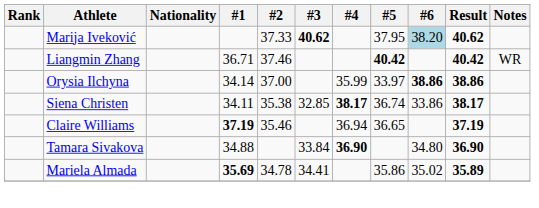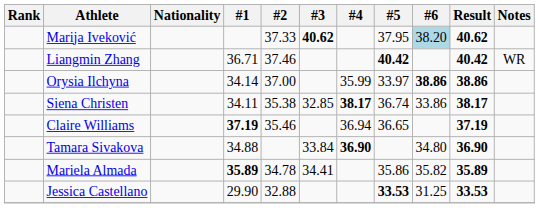 <table class="wikitable sortable" style="text-align:center">
 <tr>
 <th>Rank</th>
 <th>Athlete</th>
 <th>Nationality</th>
 <th>#1</th>
 <th>#2</th>
 <th>#3</th>
 <th>#4</th>
 <th>#5</th>
 <th>#6</th>
 <th>Result</th>
 <th>Notes</th>
 </tr>
 <tr>
 <td></td>
 <td align=left><a href='#'>Marija Iveković</a></td>
 <td align=left></td>
 <td></td>
 <td>37.33</td>
 <td><strong>40.62</strong></td>
 <td></td>
 <td>37.95</td>
 <td style="background: lightblue;">38.20</td>
 <td><strong>40.62</strong></td>
 <td></td>
 </tr>
 <tr>
 <td></td>
 <td align=left><a href='#'>Liangmin Zhang</a></td>
 <td align=left></td>
 <td>36.71</td>
 <td>37.46</td>
 <td></td>
 <td></td>
 <td><strong>40.42</strong></td>
 <td></td>
 <td><strong>40.42</strong></td>
 <td>WR</td>
 </tr>
 <tr>
 <td></td>
 <td align=left><a href='#'>Orysia Ilchyna</a></td>
 <td align=left></td>
 <td>34.14</td>
 <td>37.00</td>
 <td></td>
 <td>35.99</td>
 <td>33.97</td>
 <td><strong>38.86</strong></td>
 <td><strong>38.86</strong></td>
 <td></td>
 </tr>
 <tr>
 <td></td>
 <td align=left><a href='#'>Siena Christen</a></td>
 <td align=left></td>
 <td>34.11</td>
 <td>35.38</td>
 <td>32.85</td>
 <td><strong>38.17</strong></td>
 <td>36.74</td>
 <td>33.86</td>
 <td><strong>38.17</strong></td>
 <td></td>
 </tr>
 <tr>
 <td></td>
 <td align=left><a href='#'>Claire Williams</a></td>
 <td align=left></td>
 <td><strong>37.19</strong></td>
 <td>35.46</td>
 <td></td>
 <td>36.94</td>
 <td>36.65</td>
 <td></td>
 <td><strong>37.19</strong></td>
 <td></td>
 </tr>
 <tr>
 <td></td>
 <td align=left><a href='#'>Tamara Sivakova</a></td>
 <td align=left></td>
 <td>34.88</td>
 <td></td>
 <td>33.84</td>
 <td><strong>36.90</strong></td>
 <td></td>
 <td>34.80</td>
 <td><strong>36.90</strong></td>
 <td></td>
 </tr>
 <tr>
 <td></td>
 <td align=left><a href='#'>Mariela Almada</a></td>
 <td align=left></td>
-<td><strong>35.69</strong></td>
+<td><strong>35.89</strong></td>
 <td>34.78</td>
 <td>34.41</td>
 <td></td>
 <td>35.86</td>
-<td>35.02</td>
+<td>35.82</td>
 <td><strong>35.89</strong></td>
+<td></td>
+</tr>
+<tr>
+<td></td>
+<td align=left><a href='#'>Jessica Castellano</a></td>
+<td align=left></td>
+<td>29.90</td>
+<td>32.88</td>
+<td></td>
+<td></td>
+<td><strong>33.53</strong></td>
+<td>31.25</td>
+<td><strong>33.53</strong></td>
 <td></td>
 </tr>
 <tr>
 </tr>
 </table>
